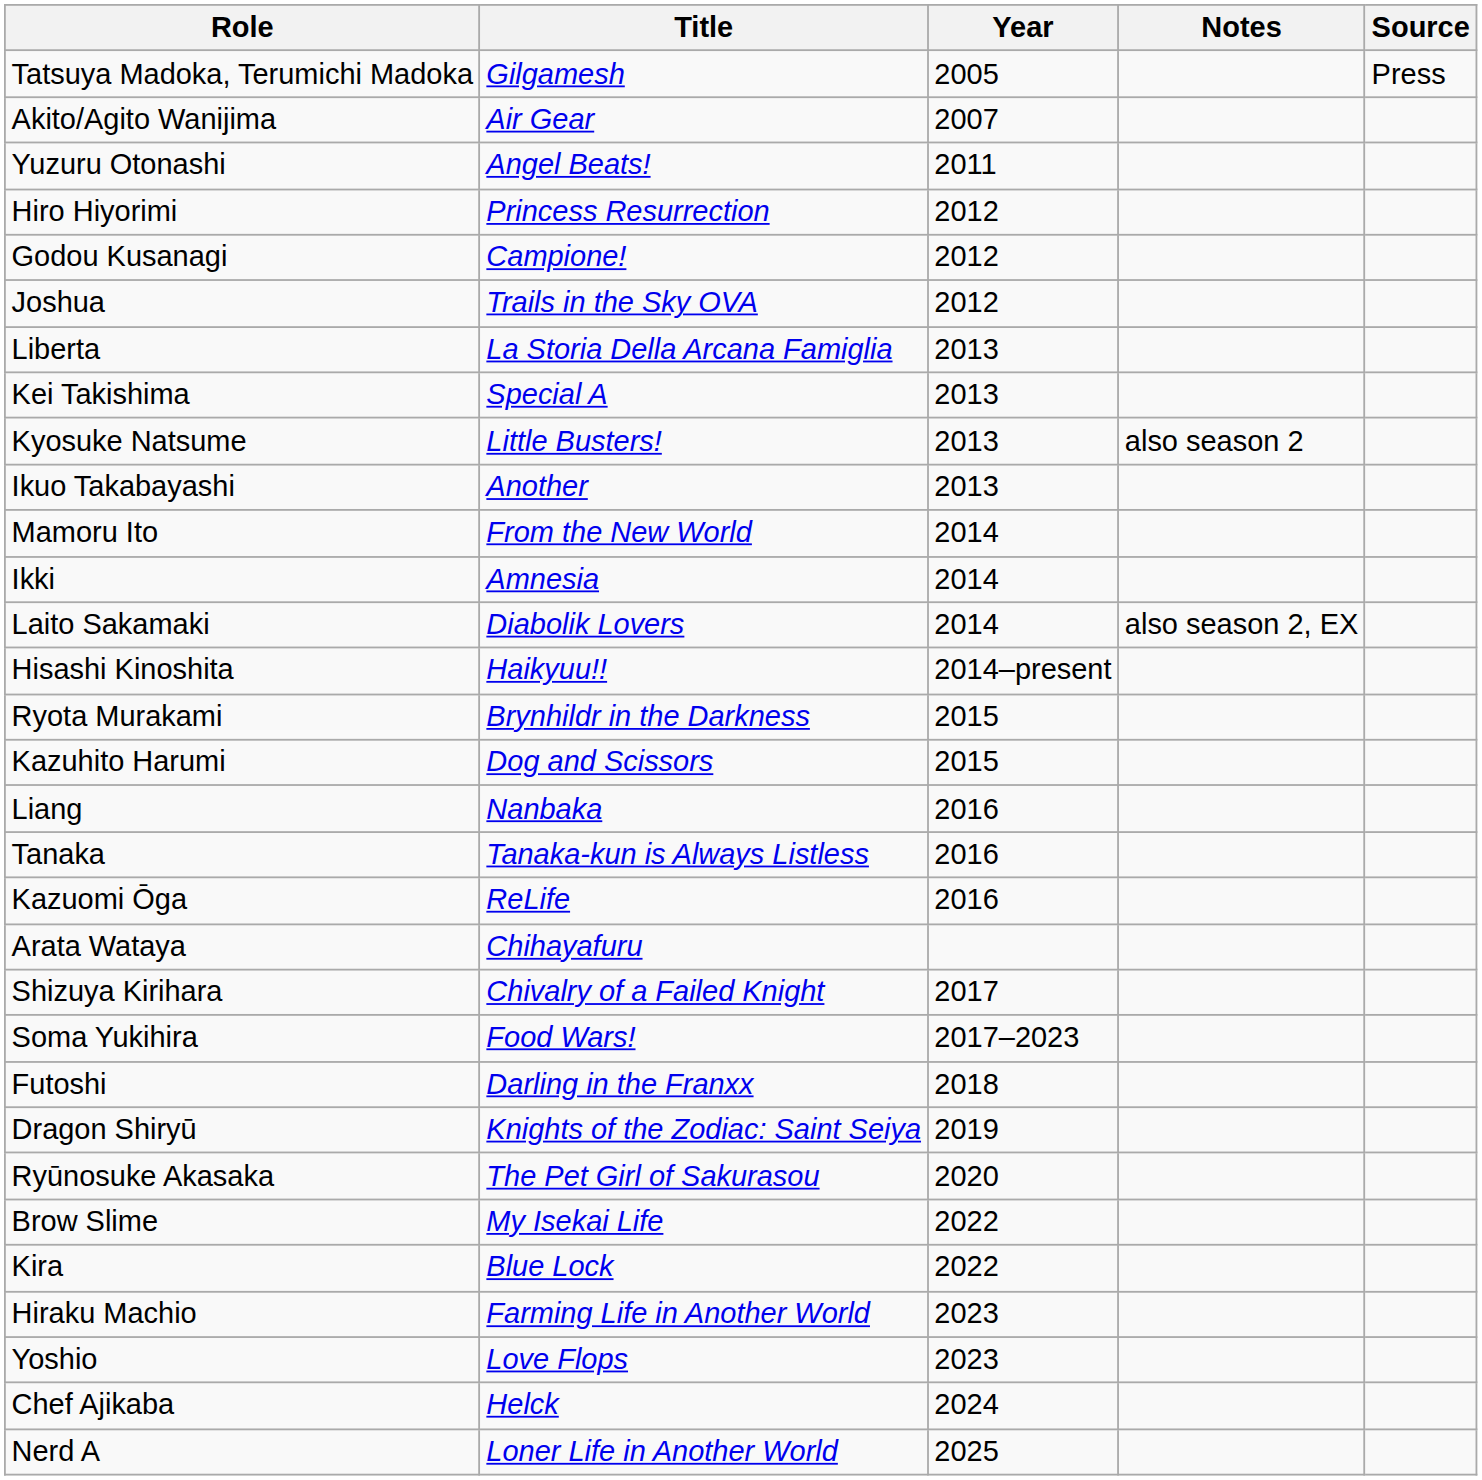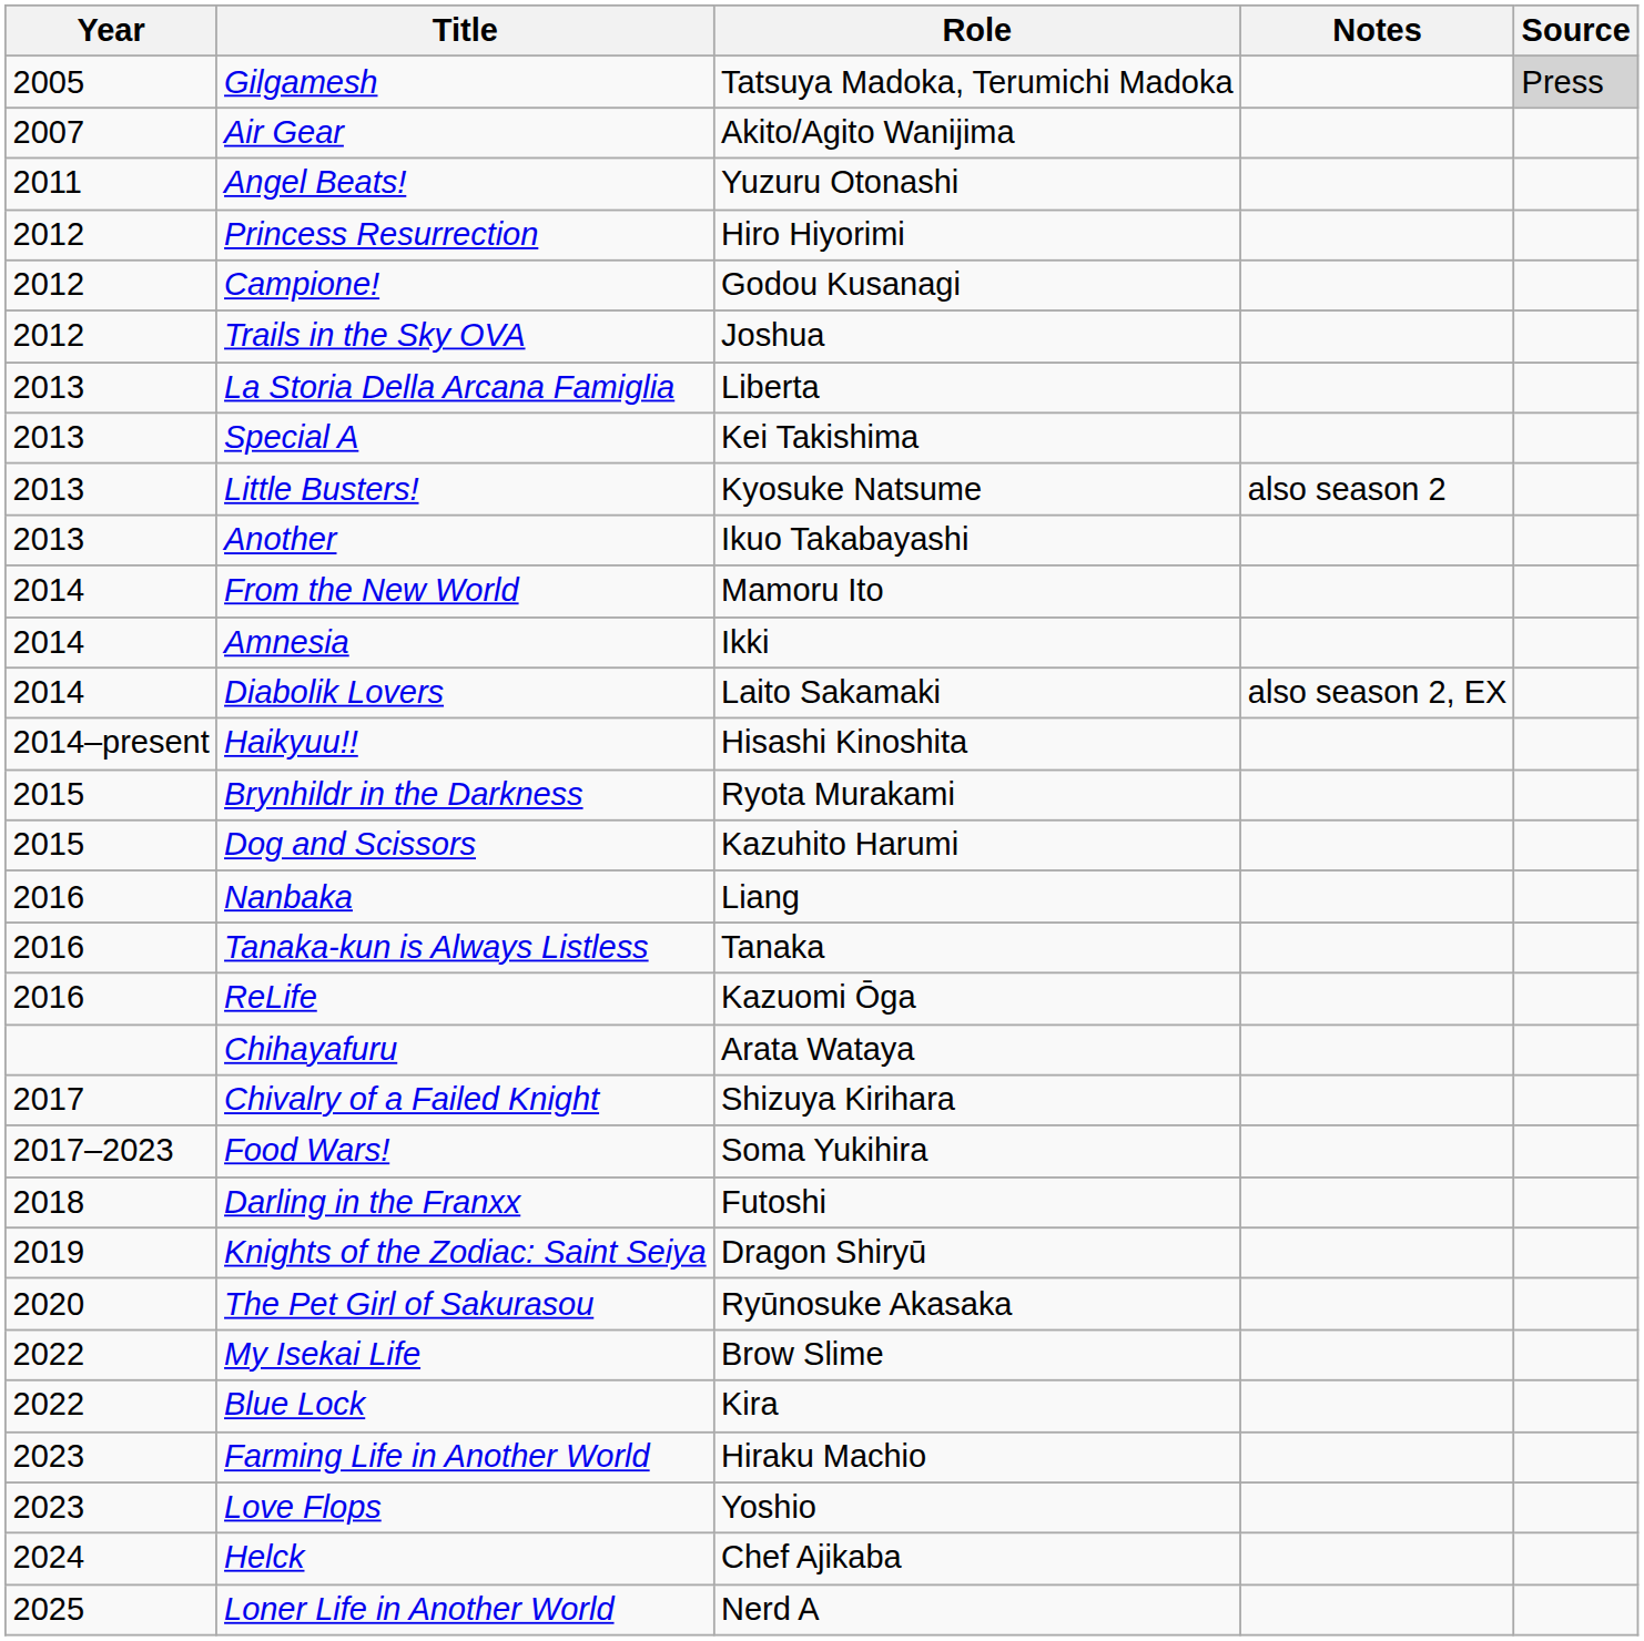 <table class="wikitable sortable plainrowheaders">
 <tr>
+<th>Year</th>
+<th>Title</th>
 <th>Role</th>
-<th>Title</th>
-<th>Year</th>
 <th class="unsortable">Notes</th>
 <th class="unsortable">Source</th>
 </tr>
 <tr>
+<td>2005</td>
+<td><a href='#'><em>Gilgamesh</em></a></td>
 <td>Tatsuya Madoka, Terumichi Madoka</td>
-<td><a href='#'><em>Gilgamesh</em></a></td>
-<td>2005</td>
 <td></td>
-<td>Press</td>
+<td style="background: lightgrey;">Press</td>
 </tr>
 <tr>
+<td>2007</td>
+<td><em><a href='#'>Air Gear</a></em></td>
 <td>Akito/Agito Wanijima</td>
-<td><em><a href='#'>Air Gear</a></em></td>
-<td>2007</td>
 <td></td>
 <td></td>
 </tr>
 <tr>
+<td>2011</td>
+<td><em><a href='#'>Angel Beats!</a></em></td>
 <td>Yuzuru Otonashi</td>
-<td><em><a href='#'>Angel Beats!</a></em></td>
-<td>2011</td>
 <td></td>
 <td></td>
 </tr>
 <tr>
+<td>2012</td>
+<td><em><a href='#'>Princess Resurrection</a></em></td>
 <td>Hiro Hiyorimi</td>
-<td><em><a href='#'>Princess Resurrection</a></em></td>
-<td>2012</td>
 <td></td>
 <td></td>
 </tr>
 <tr>
+<td>2012</td>
+<td><em><a href='#'>Campione!</a></em></td>
 <td>Godou Kusanagi</td>
-<td><em><a href='#'>Campione!</a></em></td>
-<td>2012</td>
 <td></td>
 <td></td>
 </tr>
 <tr>
+<td>2012</td>
+<td><em><a href='#'>Trails in the Sky OVA</a></em></td>
 <td>Joshua</td>
-<td><em><a href='#'>Trails in the Sky OVA</a></em></td>
-<td>2012</td>
 <td></td>
 <td></td>
 </tr>
 <tr>
+<td>2013</td>
+<td><a href='#'><em>La Storia Della Arcana Famiglia</em></a></td>
 <td>Liberta</td>
-<td><a href='#'><em>La Storia Della Arcana Famiglia</em></a></td>
-<td>2013</td>
 <td></td>
 <td></td>
 </tr>
 <tr>
+<td>2013</td>
+<td><em><a href='#'>Special A</a></em></td>
 <td>Kei Takishima</td>
-<td><em><a href='#'>Special A</a></em></td>
-<td>2013</td>
 <td></td>
 <td></td>
 </tr>
 <tr>
+<td>2013</td>
+<td><em><a href='#'>Little Busters!</a></em></td>
 <td>Kyosuke Natsume</td>
-<td><em><a href='#'>Little Busters!</a></em></td>
-<td>2013</td>
 <td>also season 2</td>
 <td></td>
 </tr>
 <tr>
+<td>2013</td>
+<td><a href='#'><em>Another</em></a></td>
 <td>Ikuo Takabayashi</td>
-<td><a href='#'><em>Another</em></a></td>
-<td>2013</td>
 <td></td>
 <td></td>
 </tr>
 <tr>
+<td>2014</td>
+<td><a href='#'><em>From the New World</em></a></td>
 <td>Mamoru Ito</td>
-<td><a href='#'><em>From the New World</em></a></td>
-<td>2014</td>
 <td></td>
 <td></td>
 </tr>
 <tr>
+<td>2014</td>
+<td><a href='#'><em>Amnesia</em></a></td>
 <td>Ikki</td>
-<td><a href='#'><em>Amnesia</em></a></td>
-<td>2014</td>
 <td></td>
 <td></td>
 </tr>
 <tr>
+<td>2014</td>
+<td><em><a href='#'>Diabolik Lovers</a></em></td>
 <td>Laito Sakamaki</td>
-<td><em><a href='#'>Diabolik Lovers</a></em></td>
-<td>2014</td>
 <td>also season 2, EX</td>
 <td></td>
 </tr>
 <tr>
+<td>2014–present</td>
+<td><a href='#'><em>Haikyuu!!</em></a></td>
 <td>Hisashi Kinoshita</td>
-<td><a href='#'><em>Haikyuu!!</em></a></td>
-<td>2014–present</td>
 <td></td>
 <td></td>
 </tr>
 <tr>
+<td>2015</td>
+<td><em><a href='#'>Brynhildr in the Darkness</a></em></td>
 <td>Ryota Murakami</td>
-<td><em><a href='#'>Brynhildr in the Darkness</a></em></td>
-<td>2015</td>
 <td></td>
 <td></td>
 </tr>
 <tr>
+<td>2015</td>
+<td><em><a href='#'>Dog and Scissors</a></em></td>
 <td>Kazuhito Harumi</td>
-<td><em><a href='#'>Dog and Scissors</a></em></td>
-<td>2015</td>
 <td></td>
 <td></td>
 </tr>
 <tr>
+<td>2016</td>
+<td><em><a href='#'>Nanbaka</a></em></td>
 <td>Liang</td>
-<td><em><a href='#'>Nanbaka</a></em></td>
-<td>2016</td>
 <td></td>
 <td></td>
 </tr>
 <tr>
+<td>2016</td>
+<td><em><a href='#'>Tanaka-kun is Always Listless</a> </em></td>
 <td>Tanaka</td>
-<td><em><a href='#'>Tanaka-kun is Always Listless</a> </em></td>
-<td>2016</td>
 <td></td>
 <td></td>
 </tr>
 <tr>
+<td>2016</td>
+<td><a href='#'><em>ReLife</em></a></td>
 <td>Kazuomi Ōga</td>
-<td><a href='#'><em>ReLife</em></a></td>
-<td>2016</td>
 <td></td>
 <td></td>
 </tr>
 <tr>
+<td></td>
+<td><em><a href='#'>Chihayafuru</a></em></td>
 <td>Arata Wataya</td>
-<td><em><a href='#'>Chihayafuru</a></em></td>
-<td></td>
 <td></td>
 <td></td>
 </tr>
 <tr>
+<td>2017</td>
+<td><em><a href='#'>Chivalry of a Failed Knight</a></em></td>
 <td>Shizuya Kirihara</td>
-<td><em><a href='#'>Chivalry of a Failed Knight</a></em></td>
-<td>2017</td>
 <td></td>
 <td></td>
 </tr>
 <tr>
+<td>2017–2023</td>
+<td><a href='#'><em>Food Wars!</em></a></td>
 <td>Soma Yukihira</td>
-<td><a href='#'><em>Food Wars!</em></a></td>
-<td>2017–2023</td>
 <td></td>
 <td></td>
 </tr>
 <tr>
+<td>2018</td>
+<td><em><a href='#'>Darling in the Franxx</a></em></td>
 <td>Futoshi</td>
-<td><em><a href='#'>Darling in the Franxx</a></em></td>
-<td>2018</td>
 <td></td>
 <td></td>
 </tr>
 <tr>
+<td>2019</td>
+<td><em><a href='#'>Knights of the Zodiac: Saint Seiya</a></em></td>
 <td>Dragon Shiryū</td>
-<td><em><a href='#'>Knights of the Zodiac: Saint Seiya</a></em></td>
-<td>2019</td>
 <td></td>
 <td></td>
 </tr>
 <tr>
+<td>2020</td>
+<td><em><a href='#'>The Pet Girl of Sakurasou</a></em></td>
 <td>Ryūnosuke Akasaka</td>
-<td><em><a href='#'>The Pet Girl of Sakurasou</a></em></td>
-<td>2020</td>
 <td></td>
 <td></td>
 </tr>
 <tr>
+<td>2022</td>
+<td><em><a href='#'>My Isekai Life</a></em></td>
 <td>Brow Slime</td>
-<td><em><a href='#'>My Isekai Life</a></em></td>
-<td>2022</td>
 <td></td>
 <td></td>
 </tr>
 <tr>
+<td>2022</td>
+<td><em><a href='#'>Blue Lock</a></em></td>
 <td>Kira</td>
-<td><em><a href='#'>Blue Lock</a></em></td>
-<td>2022</td>
 <td></td>
 <td></td>
 </tr>
 <tr>
+<td>2023</td>
+<td><em><a href='#'>Farming Life in Another World</a></em></td>
 <td>Hiraku Machio</td>
-<td><em><a href='#'>Farming Life in Another World</a></em></td>
-<td>2023</td>
 <td></td>
 <td></td>
 </tr>
 <tr>
+<td>2023</td>
+<td><em><a href='#'>Love Flops</a></em></td>
 <td>Yoshio</td>
-<td><em><a href='#'>Love Flops</a></em></td>
-<td>2023</td>
 <td></td>
 <td></td>
 </tr>
 <tr>
+<td>2024</td>
+<td><a href='#'><em>Helck</em></a></td>
 <td>Chef Ajikaba</td>
-<td><a href='#'><em>Helck</em></a></td>
-<td>2024</td>
 <td></td>
 <td></td>
 </tr>
 <tr>
+<td>2025</td>
+<td><em><a href='#'>Loner Life in Another World</a></em></td>
 <td>Nerd A</td>
-<td><em><a href='#'>Loner Life in Another World</a></em></td>
-<td>2025</td>
 <td></td>
 <td></td>
 </tr>
 </table>
